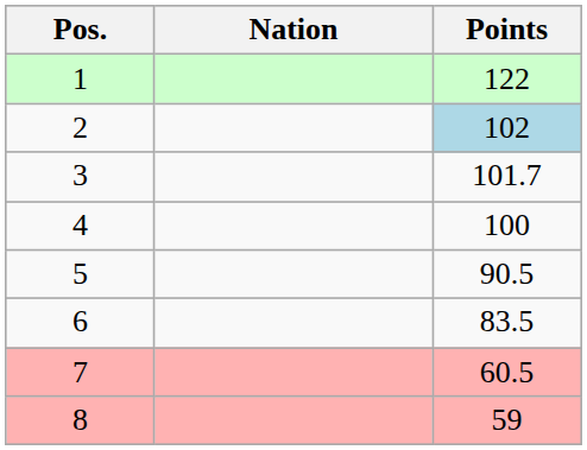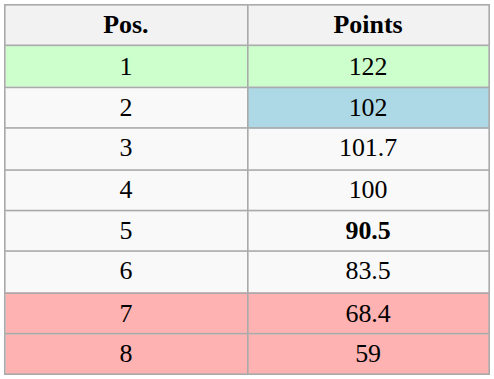 <table class="wikitable gauche" cellspacing="1" style="width:300px;">
 <tr style="background:#efefef; text-align:center;">
 <th style="width:70px;">Pos.</th>
-<th>Nation</th>
 <th style="width:70px;">Points</th>
 </tr>
 <tr style="vertical-align:top; text-align:center; background:#ccffcc;">
 <td>1</td>
-<td style="text-align:left;"></td>
 <td>122</td>
 </tr>
 <tr style="vertical-align:top; text-align:center;">
 <td>2</td>
-<td style="text-align:left;"></td>
 <td style="background: lightblue;">102</td>
 </tr>
 <tr style="vertical-align:top; text-align:center;">
 <td>3</td>
-<td style="text-align:left;"></td>
 <td>101.7</td>
 </tr>
 <tr style="vertical-align:top; text-align:center;">
 <td>4</td>
-<td style="text-align:left;"></td>
 <td>100</td>
 </tr>
 <tr style="vertical-align:top; text-align:center;">
 <td>5</td>
-<td style="text-align:left;"></td>
-<td>90.5</td>
+<td><strong>90.5</strong></td>
 </tr>
 <tr style="vertical-align:top; text-align:center;">
 <td>6</td>
-<td style="text-align:left;"></td>
 <td>83.5</td>
 </tr>
 <tr style="vertical-align:top; text-align:center; background:#ffb2b2;">
 <td>7</td>
-<td style="text-align:left;"></td>
-<td>60.5</td>
+<td>68.4</td>
 </tr>
 <tr style="vertical-align:top; text-align:center; background:#ffb2b2;">
 <td>8</td>
-<td style="text-align:left;"></td>
 <td>59</td>
 </tr>
 </table>
